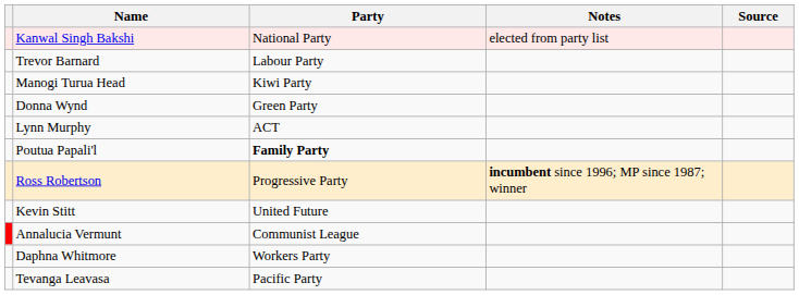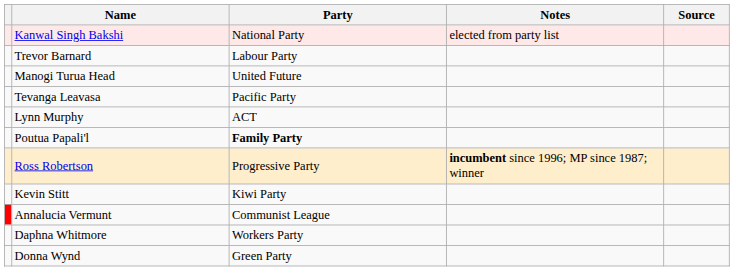 <table class="wikitable" width="70%" style="font-size:95%;">
 <tr>
 <th width=1%></th>
 <th width=30%>Name</th>
 <th width=30%>Party</th>
 <th width=30%>Notes</th>
 <th width=9%>Source</th>
 </tr>
 <tr ---- bgcolor=#FFE8E8>
 <td bgcolor=></td>
 <td><a href='#'>Kanwal Singh Bakshi</a></td>
 <td>National Party</td>
 <td>elected from party list</td>
 <td></td>
 </tr>
 <tr -->
 <td bgcolor=></td>
 <td>Trevor Barnard</td>
 <td>Labour Party</td>
 <td></td>
 <td></td>
 </tr>
 <tr -->
 <td bgcolor=></td>
 <td>Manogi Turua Head</td>
-<td>Kiwi Party</td>
+<td>United Future</td>
 <td></td>
 <td></td>
 </tr>
 <tr -->
 <td bgcolor=></td>
-<td>Donna Wynd</td>
-<td>Green Party</td>
+<td>Tevanga Leavasa</td>
+<td>Pacific Party</td>
 <td></td>
 <td></td>
 </tr>
 <tr -->
 <td bgcolor=></td>
 <td>Lynn Murphy</td>
 <td>ACT</td>
 <td></td>
 <td></td>
 </tr>
 <tr -->
 <td bgcolor=></td>
 <td>Poutua Papali'l</td>
 <td><strong>Family Party</strong></td>
 <td></td>
 <td></td>
 </tr>
 <tr ---- bgcolor=#FFEECC>
 <td bgcolor=></td>
 <td><a href='#'>Ross Robertson</a></td>
 <td>Progressive Party</td>
 <td><strong>incumbent</strong> since 1996; MP since 1987; winner</td>
 <td></td>
 </tr>
 <tr -->
 <td bgcolor=></td>
 <td>Kevin Stitt</td>
-<td>United Future</td>
+<td>Kiwi Party</td>
 <td></td>
 <td></td>
 </tr>
 <tr -->
 <td bgcolor=#FF0000></td>
 <td>Annalucia Vermunt</td>
 <td>Communist League</td>
 <td></td>
 <td></td>
 </tr>
 <tr -->
 <td bgcolor=></td>
 <td>Daphna Whitmore</td>
 <td>Workers Party</td>
 <td></td>
 <td></td>
 </tr>
 <tr -->
 <td bgcolor=></td>
-<td>Tevanga Leavasa</td>
-<td>Pacific Party</td>
+<td>Donna Wynd</td>
+<td>Green Party</td>
 <td></td>
 <td></td>
 </tr>
 </table>
